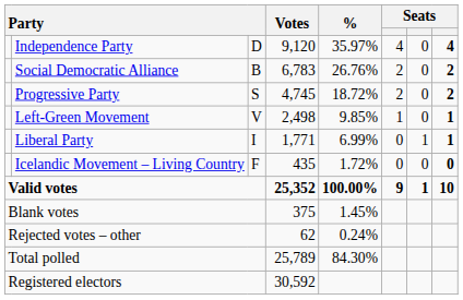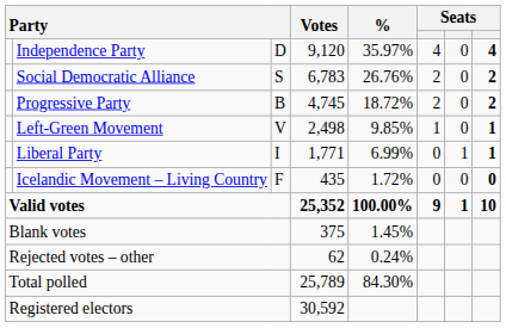 <table class="wikitable" border="1" style="text-align:right;">
 <tr>
 <th style="text-align:left;" valign=bottom rowspan=2 colspan=3>Party</th>
 <th align=center valign=bottom rowspan=2 width="50">Votes</th>
 <th align=center valign=bottom rowspan=2 width="50">%</th>
 <th colspan=3>Seats</th>
 </tr>
 <tr>
 <th align=center valign=bottom width="20"><small></small></th>
 <th align=center valign=bottom width="20"><small><a href='#'></a></small></th>
 <th align=center valign=bottom width="20"><small></small></th>
 </tr>
 <tr>
 <td></td>
 <td align=left><a href='#'>Independence Party</a></td>
 <td align=left>D</td>
 <td>9,120</td>
 <td>35.97%</td>
 <td>4</td>
 <td>0</td>
 <td><strong>4</strong></td>
 </tr>
 <tr>
 <td></td>
 <td align=left style="white-space: nowrap;"><a href='#'>Social Democratic Alliance</a></td>
-<td align=left>B</td>
+<td align=left>S</td>
 <td>6,783</td>
 <td>26.76%</td>
 <td>2</td>
 <td>0</td>
 <td><strong>2</strong></td>
 </tr>
 <tr>
 <td></td>
 <td align=left><a href='#'>Progressive Party</a></td>
-<td align=left>S</td>
+<td align=left>B</td>
 <td>4,745</td>
 <td>18.72%</td>
 <td>2</td>
 <td>0</td>
 <td><strong>2</strong></td>
 </tr>
 <tr>
 <td></td>
 <td align=left><a href='#'>Left-Green Movement</a></td>
 <td align=left>V</td>
 <td>2,498</td>
 <td>9.85%</td>
 <td>1</td>
 <td>0</td>
 <td><strong>1</strong></td>
 </tr>
 <tr>
 <td></td>
 <td align=left><a href='#'>Liberal Party</a></td>
 <td align=left>I</td>
 <td>1,771</td>
 <td>6.99%</td>
 <td>0</td>
 <td>1</td>
 <td><strong>1</strong></td>
 </tr>
 <tr>
 <td></td>
 <td align=left><a href='#'>Icelandic Movement – Living Country</a></td>
 <td align=left>F</td>
 <td>435</td>
 <td>1.72%</td>
 <td>0</td>
 <td>0</td>
 <td><strong>0</strong></td>
 </tr>
 <tr style="font-weight:bold">
 <td align=left colspan=3>Valid votes</td>
 <td>25,352</td>
 <td>100.00%</td>
 <td>9</td>
 <td>1</td>
 <td>10</td>
 </tr>
 <tr>
 <td align=left colspan=3>Blank votes</td>
 <td>375</td>
 <td>1.45%</td>
 <td></td>
 <td></td>
 <td></td>
 </tr>
 <tr>
 <td align=left colspan=3>Rejected votes – other</td>
 <td>62</td>
 <td>0.24%</td>
 <td></td>
 <td></td>
 <td></td>
 </tr>
 <tr>
 <td align=left colspan=3>Total polled</td>
 <td>25,789</td>
 <td>84.30%</td>
 <td></td>
 <td></td>
 <td></td>
 </tr>
 <tr>
 <td align=left colspan=3>Registered electors</td>
 <td>30,592</td>
 <td></td>
 <td></td>
 <td></td>
 <td></td>
 </tr>
 </table>
